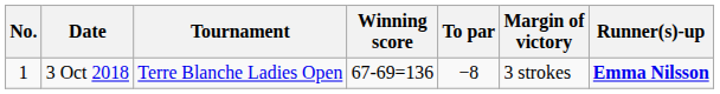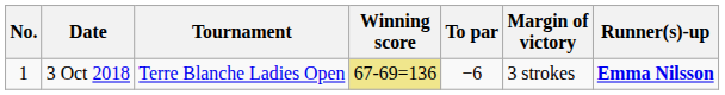 <table class="wikitable" style="font-size:95%;">
 <tr>
 <th>No.</th>
 <th>Date</th>
 <th>Tournament</th>
 <th>Winning<br>score</th>
 <th>To par</th>
 <th>Margin of<br>victory</th>
 <th>Runner(s)-up</th>
 </tr>
 <tr>
 <td align=center>1</td>
 <td align=right>3 Oct <a href='#'>2018</a></td>
 <td><a href='#'>Terre Blanche Ladies Open</a></td>
-<td align=right>67-69=136</td>
-<td align=center>−8</td>
+<td align=right style="background: khaki;">67-69=136</td>
+<td align=center>−6</td>
 <td>3 strokes</td>
 <td><strong> <a href='#'>Emma Nilsson</a></strong></td>
 </tr>
 </table>
